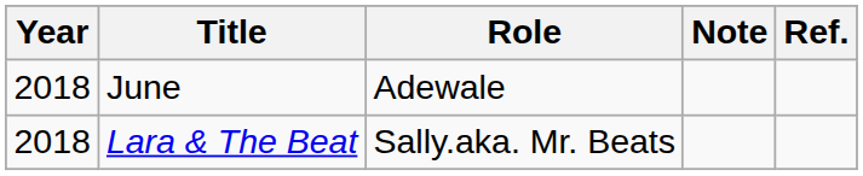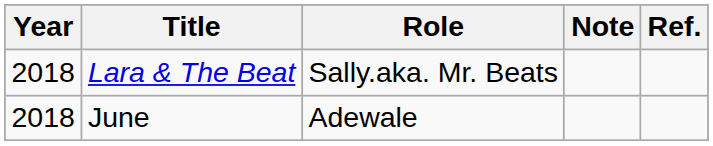 <table class="wikitable">
 <tr>
 <th>Year</th>
 <th>Title</th>
 <th>Role</th>
 <th>Note</th>
 <th>Ref.</th>
 </tr>
 <tr>
 <td>2018</td>
+<td><a href='#'><em>Lara & The Beat</em></a></td>
+<td>Sally.aka. Mr. Beats</td>
+<td></td>
+<td></td>
+</tr>
+<tr>
+<td>2018</td>
 <td>June</td>
 <td>Adewale</td>
 <td></td>
 <td></td>
 </tr>
-<tr>
-<td>2018</td>
-<td><a href='#'><em>Lara & The Beat</em></a></td>
-<td>Sally.aka. Mr. Beats</td>
-<td></td>
-<td></td>
-</tr>
 </table>
